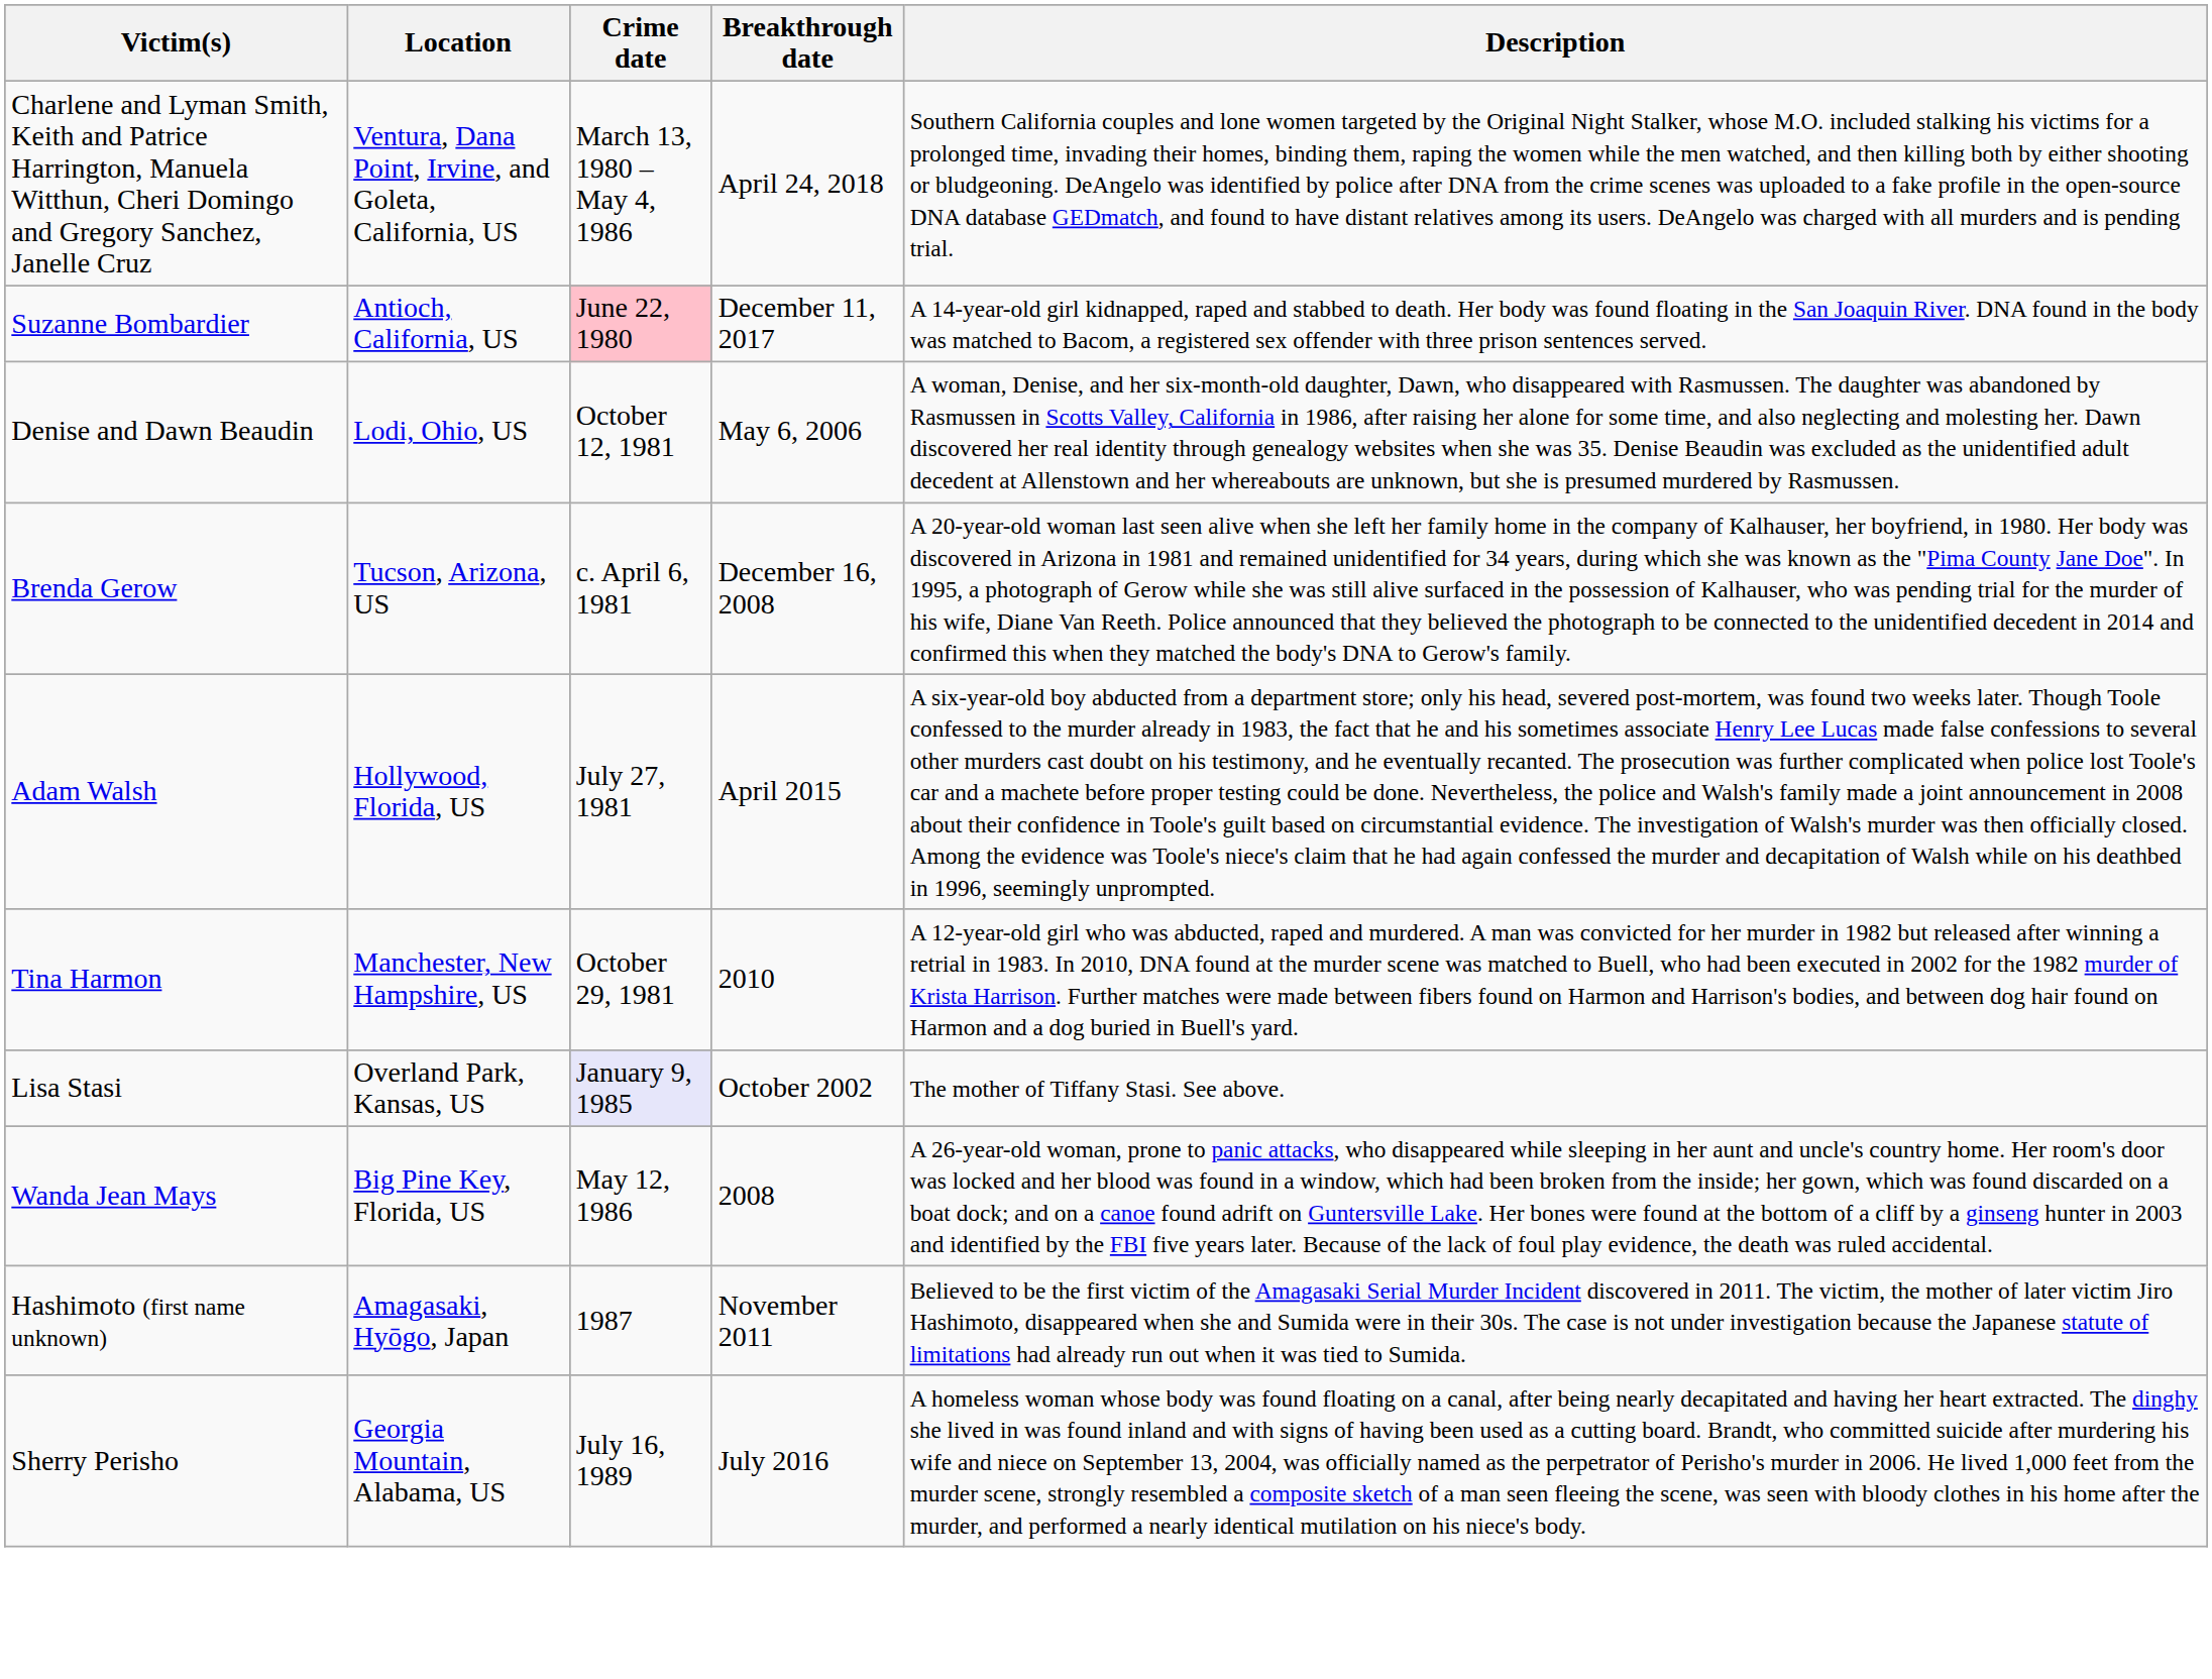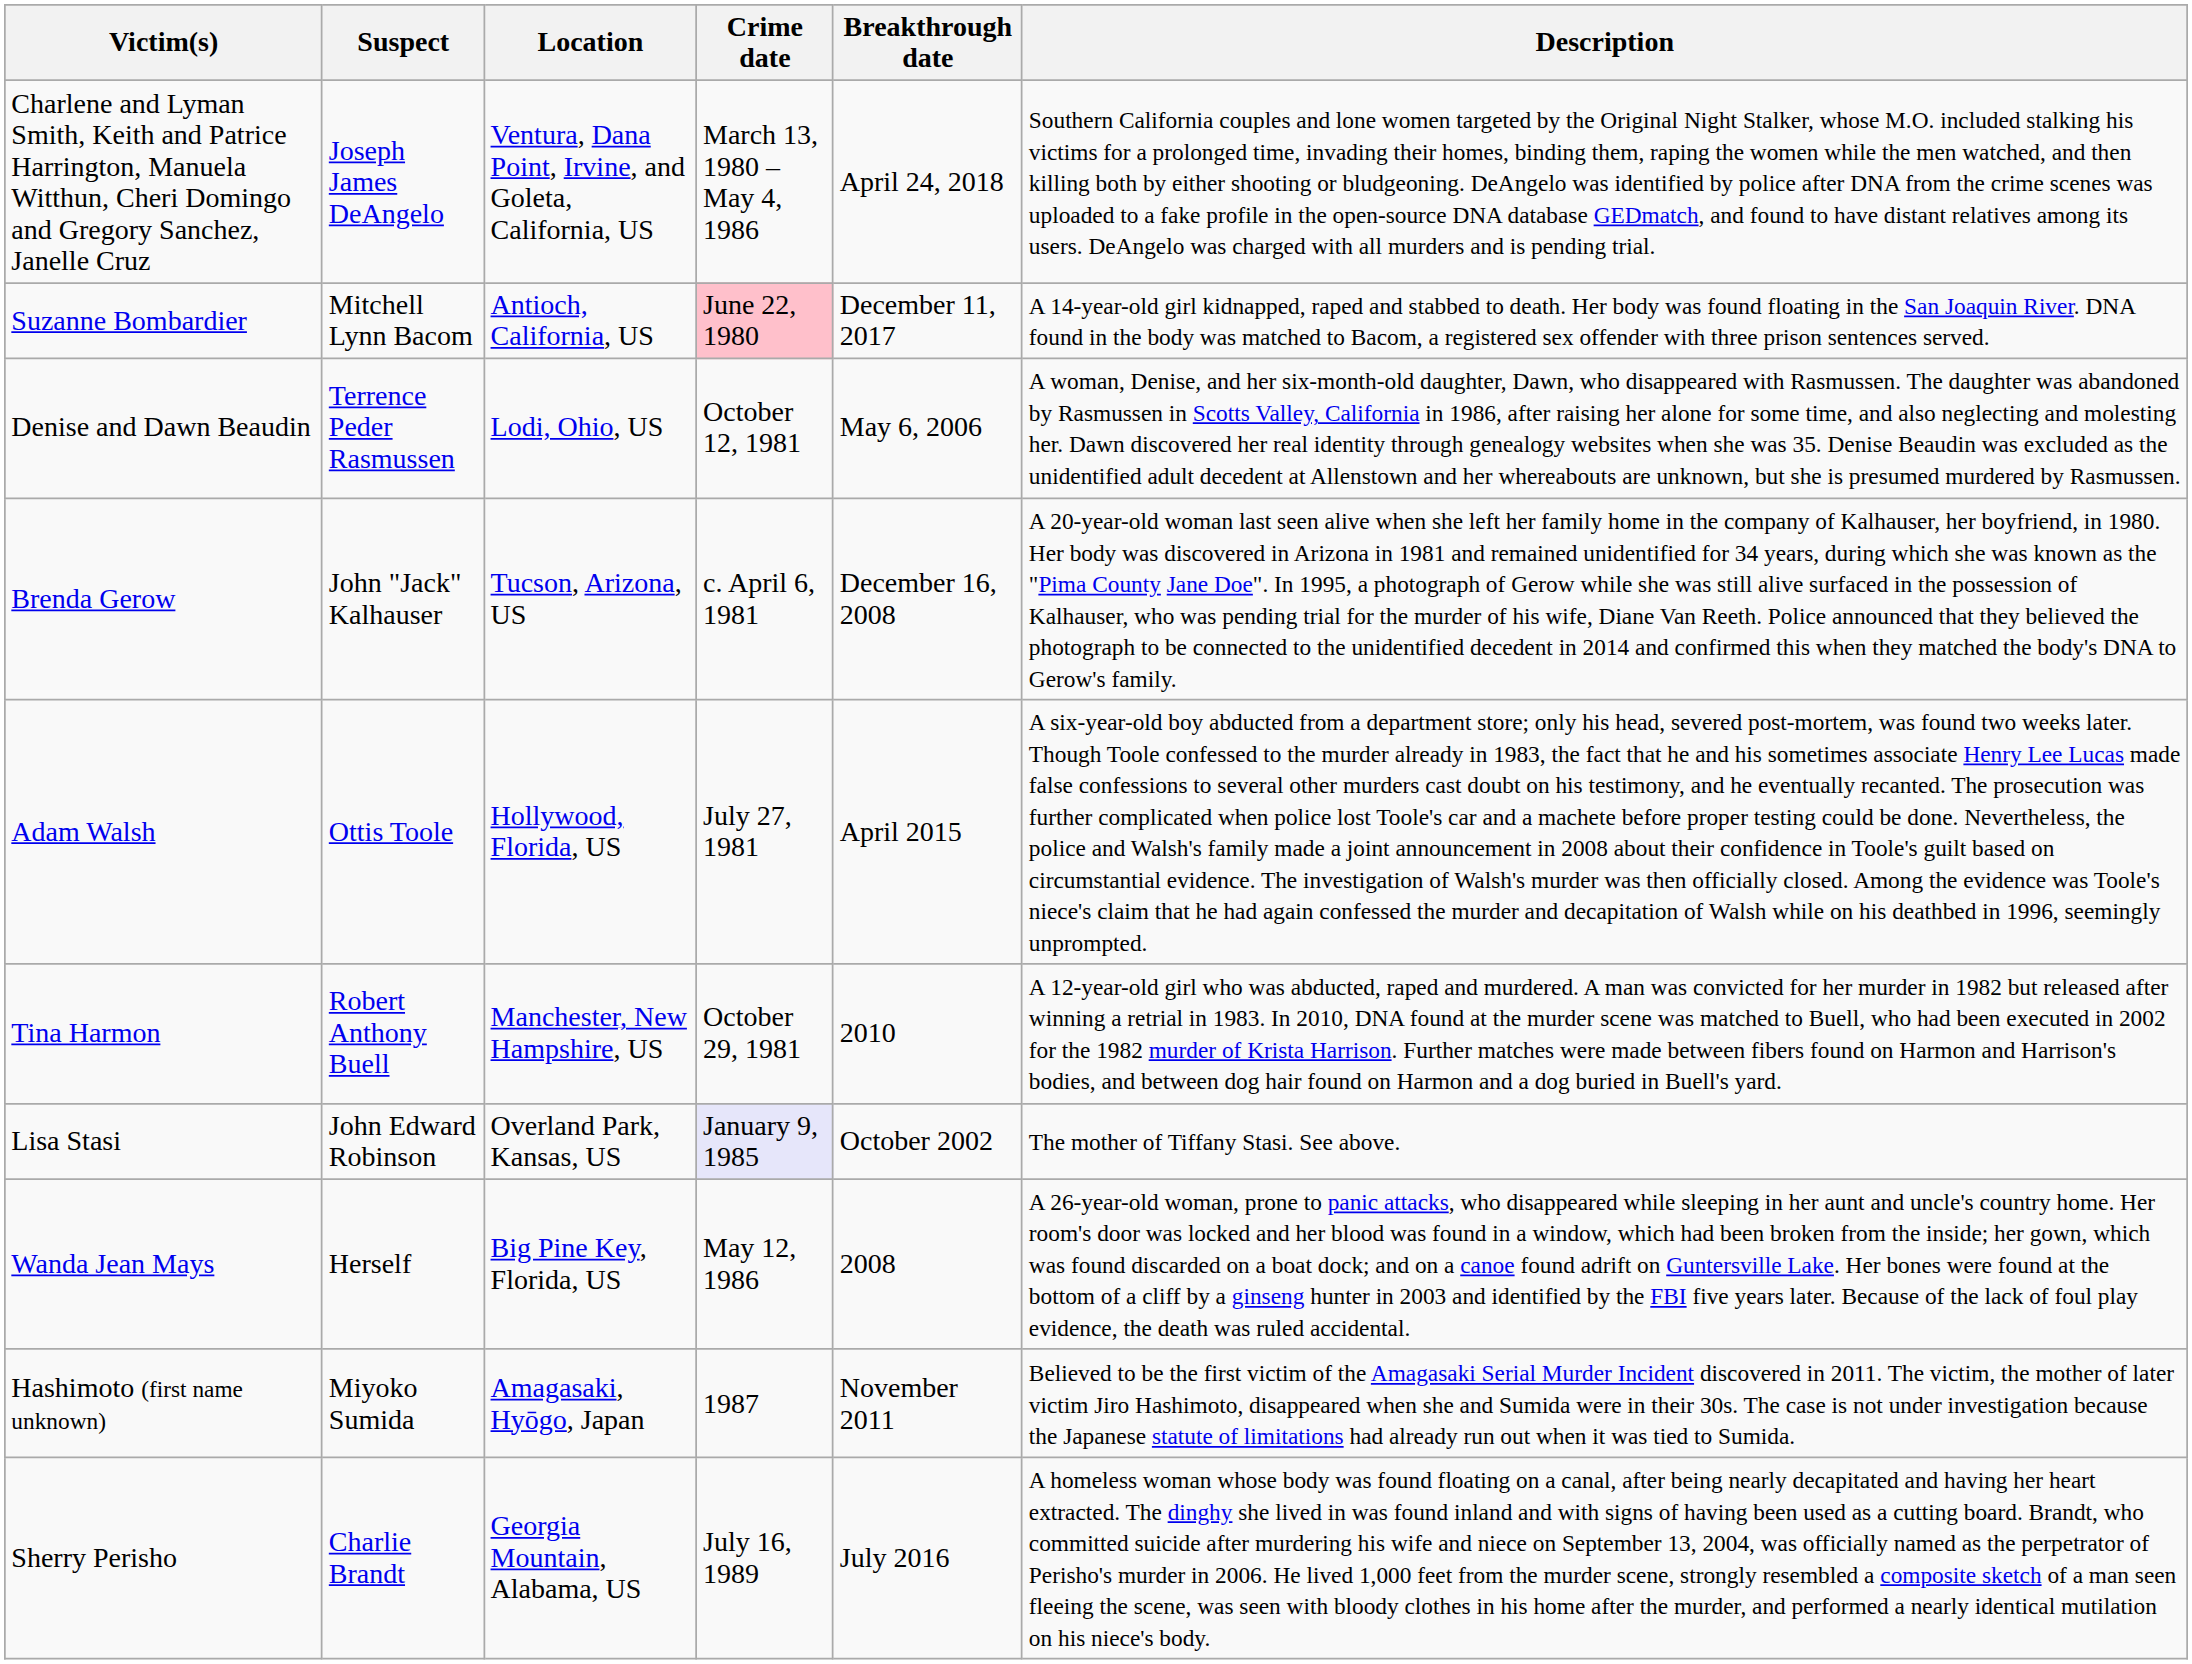 <table class="wikitable sortable">
 <tr>
 <th scope="col">Victim(s)</th>
+<th scope="col">Suspect</th>
 <th scope="col">Location</th>
 <th scope="col">Crime date</th>
 <th scope="col">Breakthrough date</th>
 <th scope="col">Description</th>
 </tr>
 <tr>
 <td>Charlene and Lyman Smith, Keith and Patrice Harrington, Manuela Witthun, Cheri Domingo and Gregory Sanchez, Janelle Cruz</td>
+<td><a href='#'>Joseph James DeAngelo</a></td>
 <td><a href='#'>Ventura</a>, <a href='#'>Dana Point</a>, <a href='#'>Irvine</a>, and Goleta, California, US</td>
 <td>March 13, 1980 – May 4, 1986</td>
 <td>April 24, 2018</td>
 <td><small>Southern California couples and lone women targeted by the Original Night Stalker, whose M.O. included stalking his victims for a prolonged time, invading their homes, binding them, raping the women while the men watched, and then killing both by either shooting or bludgeoning. DeAngelo was identified by police after DNA from the crime scenes was uploaded to a fake profile in the open-source DNA database <a href='#'>GEDmatch</a>, and found to have distant relatives among its users. DeAngelo was charged with all murders and is pending trial.</small></td>
 </tr>
 <tr>
 <td><a href='#'>Suzanne Bombardier</a></td>
+<td>Mitchell Lynn Bacom</td>
 <td><a href='#'>Antioch, California</a>, US</td>
 <td style="background: pink;">June 22, 1980</td>
 <td>December 11, 2017</td>
 <td><small>A 14-year-old girl kidnapped, raped and stabbed to death. Her body was found floating in the <a href='#'>San Joaquin River</a>. DNA found in the body was matched to Bacom, a registered sex offender with three prison sentences served.</small></td>
 </tr>
 <tr>
 <td>Denise and Dawn Beaudin</td>
+<td><a href='#'>Terrence Peder Rasmussen</a></td>
 <td><a href='#'>Lodi, Ohio</a>, US</td>
 <td>October 12, 1981</td>
 <td>May 6, 2006</td>
 <td><small>A woman, Denise, and her six-month-old daughter, Dawn, who disappeared with Rasmussen. The daughter was abandoned by Rasmussen in <a href='#'>Scotts Valley, California</a> in 1986, after raising her alone for some time, and also neglecting and molesting her. Dawn discovered her real identity through genealogy websites when she was 35. Denise Beaudin was excluded as the unidentified adult decedent at Allenstown and her whereabouts are unknown, but she is presumed murdered by Rasmussen.</small></td>
 </tr>
 <tr>
 <td><a href='#'>Brenda Gerow</a></td>
+<td>John "Jack" Kalhauser</td>
 <td><a href='#'>Tucson</a>, <a href='#'>Arizona</a>, US</td>
 <td>c. April 6, 1981</td>
 <td>December 16, 2008</td>
 <td><small>A 20-year-old woman last seen alive when she left her family home in the company of Kalhauser, her boyfriend, in 1980. Her body was discovered in Arizona in 1981 and remained unidentified for 34 years, during which she was known as the "<a href='#'>Pima County</a> <a href='#'>Jane Doe</a>". In 1995, a photograph of Gerow while she was still alive surfaced in the possession of Kalhauser, who was pending trial for the murder of his wife, Diane Van Reeth. Police announced that they believed the photograph to be connected to the unidentified decedent in 2014 and confirmed this when they matched the body's DNA to Gerow's family.</small></td>
 </tr>
 <tr>
 <td><a href='#'>Adam Walsh</a></td>
+<td><a href='#'>Ottis Toole</a></td>
 <td><a href='#'>Hollywood, Florida</a>, US</td>
 <td>July 27, 1981</td>
 <td>April 2015</td>
 <td><small>A six-year-old boy abducted from a department store; only his head, severed post-mortem, was found two weeks later. Though Toole confessed to the murder already in 1983, the fact that he and his sometimes associate <a href='#'>Henry Lee Lucas</a> made false confessions to several other murders cast doubt on his testimony, and he eventually recanted. The prosecution was further complicated when police lost Toole's car and a machete before proper testing could be done. Nevertheless, the police and Walsh's family made a joint announcement in 2008 about their confidence in Toole's guilt based on circumstantial evidence. The investigation of Walsh's murder was then officially closed. Among the evidence was Toole's niece's claim that he had again confessed the murder and decapitation of Walsh while on his deathbed in 1996, seemingly unprompted.</small></td>
 </tr>
 <tr>
 <td><a href='#'>Tina Harmon</a></td>
+<td><a href='#'>Robert Anthony Buell</a></td>
 <td><a href='#'>Manchester, New Hampshire</a>, US</td>
 <td>October 29, 1981</td>
 <td>2010</td>
 <td><small>A 12-year-old girl who was abducted, raped and murdered. A man was convicted for her murder in 1982 but released after winning a retrial in 1983. In 2010, DNA found at the murder scene was matched to Buell, who had been executed in 2002 for the 1982 <a href='#'>murder of Krista Harrison</a>. Further matches were made between fibers found on Harmon and Harrison's bodies, and between dog hair found on Harmon and a dog buried in Buell's yard.</small></td>
 </tr>
 <tr>
 <td>Lisa Stasi</td>
+<td>John Edward Robinson</td>
 <td>Overland Park, Kansas, US</td>
 <td style="background: lavender;">January 9, 1985</td>
 <td>October 2002</td>
 <td><small>The mother of Tiffany Stasi. See above.</small></td>
 </tr>
 <tr>
 <td><a href='#'>Wanda Jean Mays</a></td>
+<td>Herself</td>
 <td><a href='#'>Big Pine Key</a>, Florida, US</td>
 <td>May 12, 1986</td>
 <td>2008</td>
 <td><small>A 26-year-old woman, prone to <a href='#'>panic attacks</a>, who disappeared while sleeping in her aunt and uncle's country home. Her room's door was locked and her blood was found in a window, which had been broken from the inside; her gown, which was found discarded on a boat dock; and on a <a href='#'>canoe</a> found adrift on <a href='#'>Guntersville Lake</a>. Her bones were found at the bottom of a cliff by a <a href='#'>ginseng</a> hunter in 2003 and identified by the <a href='#'>FBI</a> five years later. Because of the lack of foul play evidence, the death was ruled accidental.</small></td>
 </tr>
 <tr>
 <td>Hashimoto <small>(first name unknown)</small></td>
+<td>Miyoko Sumida</td>
 <td><a href='#'>Amagasaki</a>, <a href='#'>Hyōgo</a>, Japan</td>
 <td>1987</td>
 <td>November 2011</td>
 <td><small>Believed to be the first victim of the <a href='#'>Amagasaki Serial Murder Incident</a> discovered in 2011. The victim, the mother of later victim Jiro Hashimoto, disappeared when she and Sumida were in their 30s. The case is not under investigation because the Japanese <a href='#'>statute of limitations</a> had already run out when it was tied to Sumida.</small></td>
 </tr>
 <tr>
 <td>Sherry Perisho</td>
+<td><a href='#'>Charlie Brandt</a></td>
 <td><a href='#'>Georgia Mountain</a>, Alabama, US</td>
 <td>July 16, 1989</td>
 <td>July 2016</td>
 <td><small>A homeless woman whose body was found floating on a canal, after being nearly decapitated and having her heart extracted. The <a href='#'>dinghy</a> she lived in was found inland and with signs of having been used as a cutting board. Brandt, who committed suicide after murdering his wife and niece on September 13, 2004, was officially named as the perpetrator of Perisho's murder in 2006. He lived 1,000 feet from the murder scene, strongly resembled a <a href='#'>composite sketch</a> of a man seen fleeing the scene, was seen with bloody clothes in his home after the murder, and performed a nearly identical mutilation on his niece's body.</small></td>
 </tr>
 </table>
